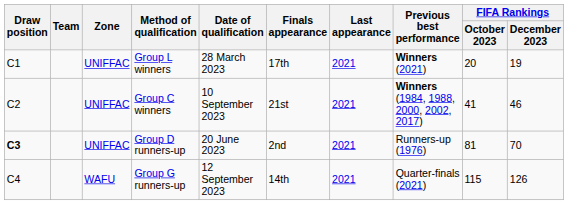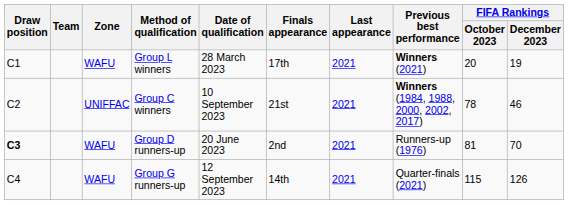 <table class="wikitable sortable">
 <tr>
 <th rowspan=2>Draw position</th>
 <th rowspan=2>Team</th>
 <th rowspan=2>Zone</th>
 <th rowspan=2>Method of<br>qualification</th>
 <th rowspan=2>Date of<br>qualification</th>
 <th rowspan=2>Finals<br>appearance</th>
 <th rowspan=2>Last<br>appearance</th>
 <th rowspan=2>Previous best<br>performance</th>
 <th colspan=2><a href='#'>FIFA Rankings</a></th>
 </tr>
 <tr>
 <th>October 2023</th>
 <th>December 2023</th>
 </tr>
 <tr>
 <td>C1</td>
 <td style=white-space:nowrap></td>
-<td><a href='#'>UNIFFAC</a></td>
+<td><a href='#'>WAFU</a></td>
 <td data-sort-value="C1"><a href='#'>Group L</a> winners</td>
 <td data-sort-value="5">28 March 2023</td>
 <td>17th</td>
 <td><a href='#'>2021</a></td>
 <td data-sort-value="3.1"><strong>Winners</strong> (<a href='#'>2021</a>)</td>
 <td>20</td>
 <td>19</td>
 </tr>
 <tr>
 <td>C2</td>
 <td style=white-space:nowrap></td>
 <td><a href='#'>UNIFFAC</a></td>
 <td data-sort-value="C2"><a href='#'>Group C</a> winners</td>
 <td data-sort-value="22">10 September 2023</td>
 <td>21st</td>
 <td><a href='#'>2021</a></td>
 <td data-sort-value="3.2"><strong>Winners</strong> (<a href='#'>1984</a>, <a href='#'>1988</a>, <a href='#'>2000</a>, <a href='#'>2002</a>, <a href='#'>2017</a>)</td>
-<td>41</td>
+<td>78</td>
 <td>46</td>
 </tr>
 <tr>
 <td><strong>C3</strong></td>
 <td style=white-space:nowrap></td>
-<td><a href='#'>UNIFFAC</a></td>
+<td><a href='#'>WAFU</a></td>
 <td data-sort-value="C3"><a href='#'>Group D</a> runners-up</td>
 <td data-sort-value="15">20 June 2023</td>
 <td>2nd</td>
 <td><a href='#'>2021</a></td>
 <td data-sort-value="3.3">Runners-up (<a href='#'>1976</a>)</td>
 <td>81</td>
 <td>70</td>
 </tr>
 <tr>
 <td>C4</td>
 <td style=white-space:nowrap></td>
 <td><a href='#'>WAFU</a></td>
 <td data-sort-value="C4"><a href='#'>Group G</a> runners-up</td>
 <td data-sort-value="23">12 September 2023</td>
 <td>14th</td>
 <td><a href='#'>2021</a></td>
 <td data-sort-value="3.4">Quarter-finals (<a href='#'>2021</a>)</td>
 <td>115</td>
 <td>126</td>
 </tr>
 </table>
